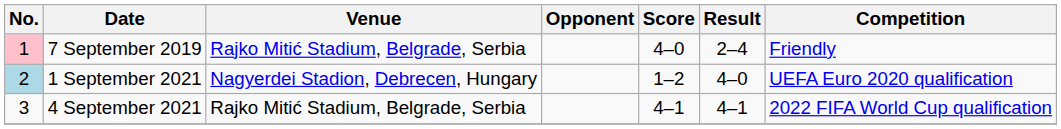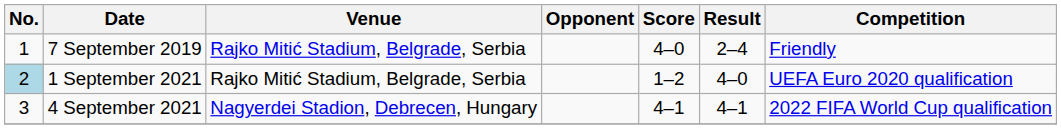 <table class="wikitable sortable">
 <tr>
 <th scope="col">No.</th>
 <th scope="col">Date</th>
 <th scope="col">Venue</th>
 <th scope="col">Opponent</th>
 <th scope="col">Score</th>
 <th scope="col">Result</th>
 <th scope="col">Competition</th>
 </tr>
 <tr>
-<td align="center" style="background: pink;">1</td>
+<td align="center">1</td>
 <td>7 September 2019</td>
 <td><a href='#'>Rajko Mitić Stadium</a>, <a href='#'>Belgrade</a>, Serbia</td>
 <td></td>
 <td align="center">4–0</td>
 <td align="center">2–4</td>
 <td><a href='#'>Friendly</a></td>
 </tr>
 <tr>
 <td align="center" style="background: lightblue;">2</td>
 <td>1 September 2021</td>
-<td><a href='#'>Nagyerdei Stadion</a>, <a href='#'>Debrecen</a>, Hungary</td>
+<td>Rajko Mitić Stadium, Belgrade, Serbia</td>
 <td></td>
 <td align="center">1–2</td>
 <td align="center">4–0</td>
 <td><a href='#'>UEFA Euro 2020 qualification</a></td>
 </tr>
 <tr>
 <td align="center">3</td>
 <td>4 September 2021</td>
-<td>Rajko Mitić Stadium, Belgrade, Serbia</td>
+<td><a href='#'>Nagyerdei Stadion</a>, <a href='#'>Debrecen</a>, Hungary</td>
 <td></td>
 <td align="center">4–1</td>
 <td align="center">4–1</td>
 <td><a href='#'>2022 FIFA World Cup qualification</a></td>
 </tr>
 <tr>
 </tr>
 </table>
